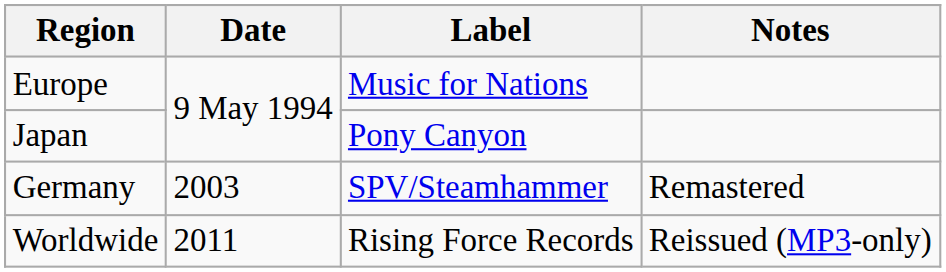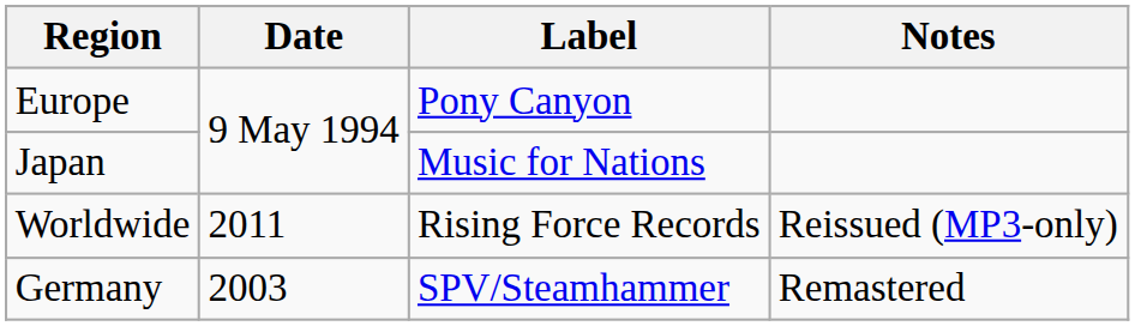 <table class="wikitable">
 <tr>
 <th>Region</th>
 <th>Date</th>
 <th>Label</th>
 <th>Notes</th>
 </tr>
 <tr>
 <td>Europe</td>
 <td rowspan="2">9 May 1994</td>
+<td><a href='#'>Pony Canyon</a></td>
+<td></td>
+</tr>
+<tr>
+<td>Japan</td>
 <td><a href='#'>Music for Nations</a></td>
 <td></td>
 </tr>
 <tr>
-<td>Japan</td>
-<td><a href='#'>Pony Canyon</a></td>
-<td></td>
+<td>Worldwide</td>
+<td>2011</td>
+<td>Rising Force Records</td>
+<td>Reissued (<a href='#'>MP3</a>-only)</td>
 </tr>
 <tr>
 <td>Germany</td>
 <td>2003</td>
 <td><a href='#'>SPV/Steamhammer</a></td>
 <td>Remastered</td>
 </tr>
-<tr>
-<td>Worldwide</td>
-<td>2011</td>
-<td>Rising Force Records</td>
-<td>Reissued (<a href='#'>MP3</a>-only)</td>
-</tr>
 </table>
